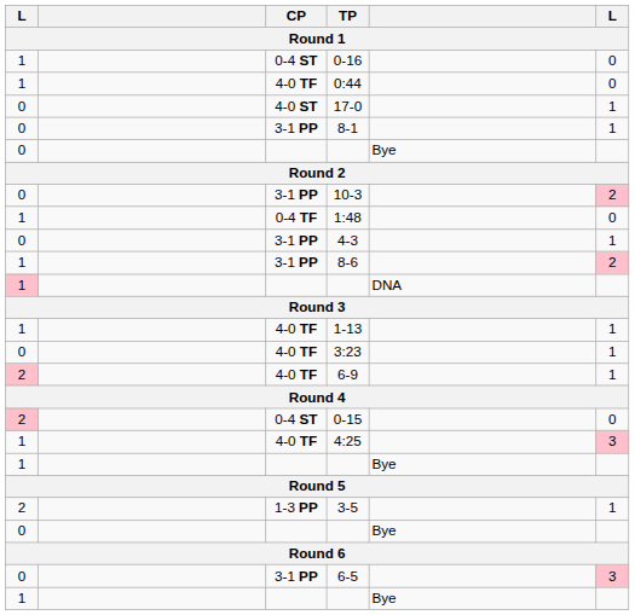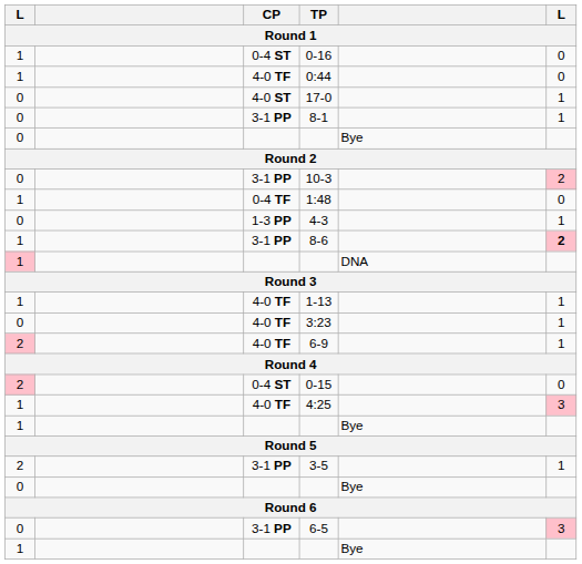 <table class="wikitable" style="text-align: center;" |>
 <tr>
 <th width="30">L</th>
 <th width="250"></th>
 <th width="62">CP</th>
 <th width="40">TP</th>
 <th width="250"></th>
 <th width="30">L</th>
 </tr>
 <tr>
 <th colspan="7">Round 1</th>
 </tr>
 <tr>
 <td>1</td>
 <td style="text-align:left;"></td>
 <td>0-4 <strong>ST</strong></td>
 <td>0-16</td>
 <td style="text-align:left;"><strong></strong></td>
 <td>0</td>
 </tr>
 <tr>
 <td>1</td>
 <td style="text-align:left;"></td>
 <td>4-0 <strong>TF</strong></td>
 <td>0:44</td>
 <td style="text-align:left;"><strong></strong></td>
 <td>0</td>
 </tr>
 <tr>
 <td>0</td>
 <td style="text-align:left;"><strong></strong></td>
 <td>4-0 <strong>ST</strong></td>
 <td>17-0</td>
 <td style="text-align:left;"></td>
 <td>1</td>
 </tr>
 <tr>
 <td>0</td>
 <td style="text-align:left;"><strong></strong></td>
 <td>3-1 <strong>PP</strong></td>
 <td>8-1</td>
 <td style="text-align:left;"></td>
 <td>1</td>
 </tr>
 <tr>
 <td>0</td>
 <td style="text-align:left;"><strong></strong></td>
 <td></td>
 <td></td>
 <td style="text-align:left;">Bye</td>
 <td></td>
 </tr>
 <tr>
 <th colspan="7">Round 2</th>
 </tr>
 <tr>
 <td>0</td>
 <td style="text-align:left;"><strong></strong></td>
 <td>3-1 <strong>PP</strong></td>
 <td>10-3</td>
 <td style="text-align:left;"></td>
 <td bgcolor=pink>2</td>
 </tr>
 <tr>
 <td>1</td>
 <td style="text-align:left;"></td>
 <td>0-4 <strong>TF</strong></td>
 <td>1:48</td>
 <td style="text-align:left;"><strong></strong></td>
 <td>0</td>
 </tr>
 <tr>
 <td>0</td>
 <td style="text-align:left;"><strong></strong></td>
-<td>3-1 <strong>PP</strong></td>
+<td>1-3 <strong>PP</strong></td>
 <td>4-3</td>
 <td style="text-align:left;"></td>
 <td>1</td>
 </tr>
 <tr>
 <td>1</td>
 <td style="text-align:left;"><strong></strong></td>
 <td>3-1 <strong>PP</strong></td>
 <td>8-6</td>
 <td style="text-align:left;"></td>
-<td bgcolor=pink>2</td>
+<td bgcolor=pink><strong>2</strong></td>
 </tr>
 <tr>
 <td bgcolor=pink>1</td>
 <td style="text-align:left;"></td>
 <td></td>
 <td></td>
 <td style="text-align:left;">DNA</td>
 <td></td>
 </tr>
 <tr>
 <th colspan="7">Round 3</th>
 </tr>
 <tr>
 <td>1</td>
 <td style="text-align:left;"></td>
 <td>4-0 <strong>TF</strong></td>
 <td>1-13</td>
 <td style="text-align:left;"><strong></strong></td>
 <td>1</td>
 </tr>
 <tr>
 <td>0</td>
 <td style="text-align:left;"><strong></strong></td>
 <td>4-0 <strong>TF</strong></td>
 <td>3:23</td>
 <td style="text-align:left;"></td>
 <td>1</td>
 </tr>
 <tr>
 <td bgcolor=pink>2</td>
 <td style="text-align:left;"></td>
 <td>4-0 <strong>TF</strong></td>
 <td>6-9</td>
 <td style="text-align:left;"><strong></strong></td>
 <td>1</td>
 </tr>
 <tr>
 <th colspan="7">Round 4</th>
 </tr>
 <tr>
 <td bgcolor=pink>2</td>
 <td style="text-align:left;"></td>
 <td>0-4 <strong>ST</strong></td>
 <td>0-15</td>
 <td style="text-align:left;"><strong></strong></td>
 <td>0</td>
 </tr>
 <tr>
 <td>1</td>
 <td style="text-align:left;"><strong></strong></td>
 <td>4-0 <strong>TF</strong></td>
 <td>4:25</td>
 <td style="text-align:left;"></td>
 <td bgcolor=pink>3</td>
 </tr>
 <tr>
 <td>1</td>
 <td style="text-align:left;"><strong></strong></td>
 <td></td>
 <td></td>
 <td style="text-align:left;">Bye</td>
 <td></td>
 </tr>
 <tr>
 <th colspan="7">Round 5</th>
 </tr>
 <tr>
 <td>2</td>
 <td style="text-align:left;"></td>
-<td>1-3 <strong>PP</strong></td>
+<td>3-1 <strong>PP</strong></td>
 <td>3-5</td>
 <td style="text-align:left;"><strong></strong></td>
 <td>1</td>
 </tr>
 <tr>
 <td>0</td>
 <td style="text-align:left;"><strong></strong></td>
 <td></td>
 <td></td>
 <td style="text-align:left;">Bye</td>
 <td></td>
 </tr>
 <tr>
 <th colspan="7">Round 6</th>
 </tr>
 <tr>
 <td>0</td>
 <td style="text-align:left;"><strong></strong></td>
 <td>3-1 <strong>PP</strong></td>
 <td>6-5</td>
 <td style="text-align:left;"></td>
 <td bgcolor=pink>3</td>
 </tr>
 <tr>
 <td>1</td>
 <td style="text-align:left;"><strong></strong></td>
 <td></td>
 <td></td>
 <td style="text-align:left;">Bye</td>
 <td></td>
 </tr>
 </table>
